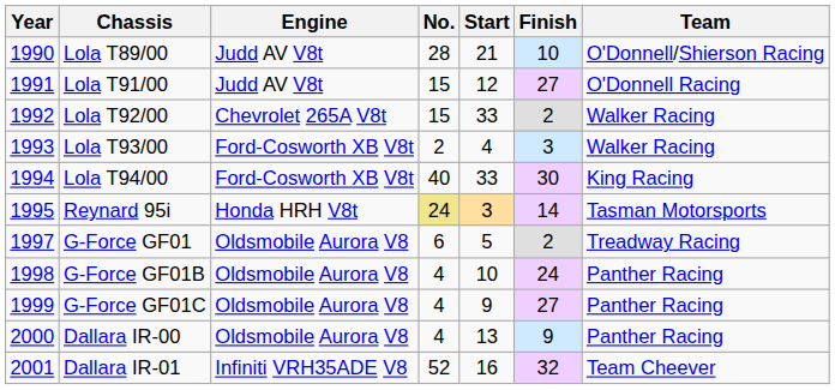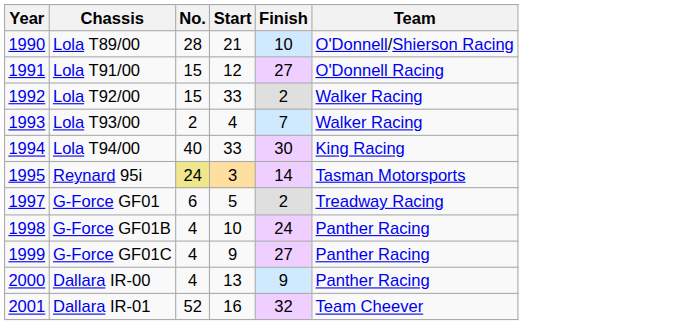 <table class="wikitable" style="font-size: 95%">
 <tr>
 <th>Year</th>
 <th>Chassis</th>
-<th>Engine</th>
 <th>No.</th>
 <th>Start</th>
 <th>Finish</th>
 <th>Team</th>
 </tr>
 <tr>
 <td><a href='#'>1990</a></td>
 <td><a href='#'>Lola</a> T89/00</td>
-<td><a href='#'>Judd</a> AV <a href='#'>V8</a><a href='#'>t</a></td>
 <td align=center>28</td>
 <td align=center>21</td>
 <td align=center style="background:#CFEAFF;">10</td>
 <td><a href='#'>O'Donnell</a>/<a href='#'>Shierson Racing</a></td>
 </tr>
 <tr>
 <td><a href='#'>1991</a></td>
 <td><a href='#'>Lola</a> T91/00</td>
-<td><a href='#'>Judd</a> AV <a href='#'>V8</a><a href='#'>t</a></td>
 <td align=center>15</td>
 <td align=center>12</td>
 <td align=center style="background:#EFCFFF;">27</td>
 <td><a href='#'>O'Donnell Racing</a></td>
 </tr>
 <tr>
 <td><a href='#'>1992</a></td>
 <td><a href='#'>Lola</a> T92/00</td>
-<td><a href='#'>Chevrolet</a> <a href='#'>265A</a> <a href='#'>V8</a><a href='#'>t</a></td>
 <td align=center>15</td>
 <td align=center>33</td>
 <td align=center style="background:#DFDFDF;">2</td>
 <td><a href='#'>Walker Racing</a></td>
 </tr>
 <tr>
 <td><a href='#'>1993</a></td>
 <td><a href='#'>Lola</a> T93/00</td>
-<td><a href='#'>Ford-Cosworth XB</a> <a href='#'>V8</a><a href='#'>t</a></td>
 <td align=center>2</td>
 <td align=center>4</td>
-<td align=center style="background:#CFEAFF;">3</td>
+<td align=center style="background:#CFEAFF;">7</td>
 <td><a href='#'>Walker Racing</a></td>
 </tr>
 <tr>
 <td><a href='#'>1994</a></td>
 <td><a href='#'>Lola</a> T94/00</td>
-<td><a href='#'>Ford-Cosworth XB</a> <a href='#'>V8</a><a href='#'>t</a></td>
 <td align=center>40</td>
 <td align=center>33</td>
 <td align=center style="background:#EFCFFF;">30</td>
 <td><a href='#'>King Racing</a></td>
 </tr>
 <tr>
 <td><a href='#'>1995</a></td>
 <td><a href='#'>Reynard</a> 95i</td>
-<td><a href='#'>Honda</a> HRH <a href='#'>V8</a><a href='#'>t</a></td>
 <td align=center style="background: khaki;">24</td>
 <td align=center style="background:#FFDF9F;">3</td>
 <td align=center style="background:#EFCFFF;">14</td>
 <td><a href='#'>Tasman Motorsports</a></td>
 </tr>
 <tr>
 <td><a href='#'>1997</a></td>
 <td><a href='#'>G-Force</a> GF01</td>
-<td><a href='#'>Oldsmobile</a> <a href='#'>Aurora</a> <a href='#'>V8</a></td>
 <td align=center>6</td>
 <td align=center>5</td>
 <td align=center style="background:#DFDFDF;">2</td>
 <td><a href='#'>Treadway Racing</a></td>
 </tr>
 <tr>
 <td><a href='#'>1998</a></td>
 <td><a href='#'>G-Force</a> GF01B</td>
-<td><a href='#'>Oldsmobile</a> <a href='#'>Aurora</a> <a href='#'>V8</a></td>
 <td align=center>4</td>
 <td align=center>10</td>
 <td align=center style="background:#EFCFFF;">24</td>
 <td><a href='#'>Panther Racing</a></td>
 </tr>
 <tr>
 <td><a href='#'>1999</a></td>
 <td><a href='#'>G-Force</a> GF01C</td>
-<td><a href='#'>Oldsmobile</a> <a href='#'>Aurora</a> <a href='#'>V8</a></td>
 <td align=center>4</td>
 <td align=center>9</td>
 <td align=center style="background:#EFCFFF;">27</td>
 <td><a href='#'>Panther Racing</a></td>
 </tr>
 <tr>
 <td><a href='#'>2000</a></td>
 <td><a href='#'>Dallara</a> IR-00</td>
-<td><a href='#'>Oldsmobile</a> <a href='#'>Aurora</a> <a href='#'>V8</a></td>
 <td align=center>4</td>
 <td align=center>13</td>
 <td align=center style="background:#CFEAFF;">9</td>
 <td><a href='#'>Panther Racing</a></td>
 </tr>
 <tr>
 <td><a href='#'>2001</a></td>
 <td><a href='#'>Dallara</a> IR-01</td>
-<td><a href='#'>Infiniti</a> <a href='#'>VRH35ADE</a> <a href='#'>V8</a></td>
 <td align=center>52</td>
 <td align=center>16</td>
 <td align=center style="background:#EFCFFF;">32</td>
 <td><a href='#'>Team Cheever</a></td>
 </tr>
 </table>
